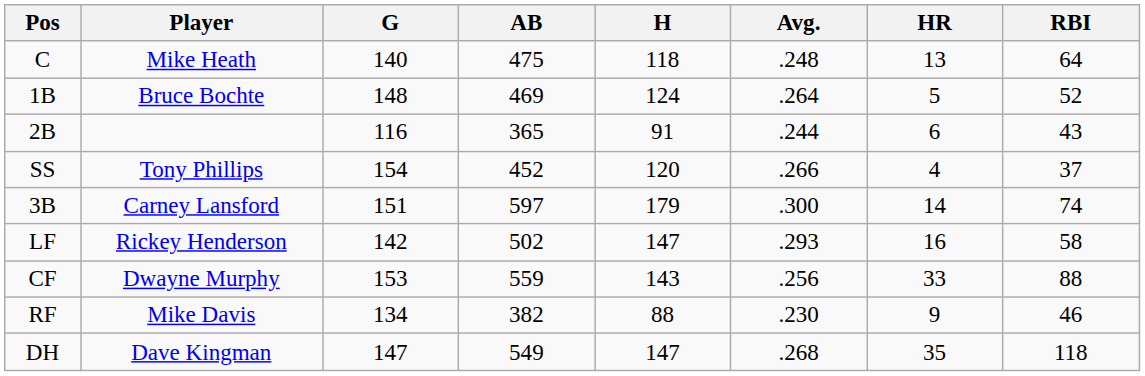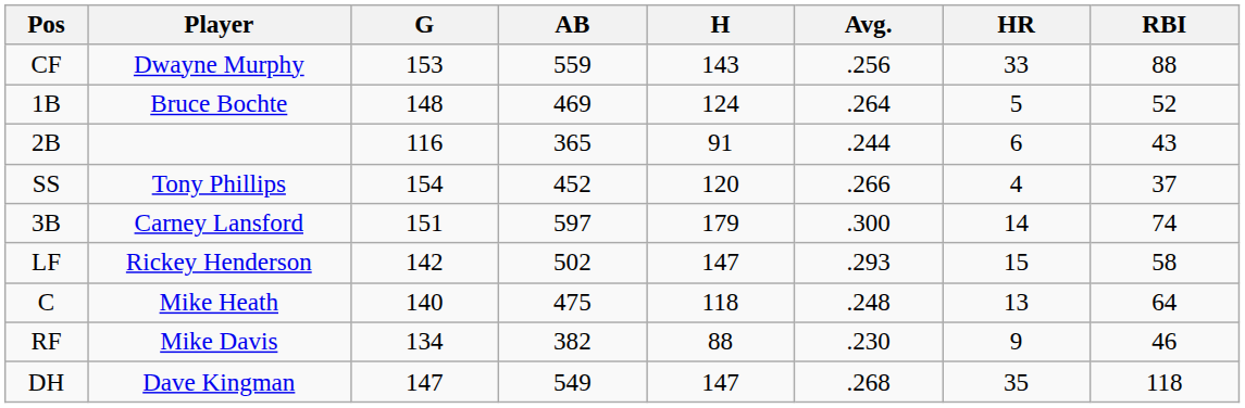 <table class="wikitable sortable">
 <tr>
 <th bgcolor="#DDDDFF" width="5%">Pos</th>
 <th bgcolor="#DDDDFF" width="16%">Player</th>
 <th bgcolor="#DDDDFF" width="9%">G</th>
 <th bgcolor="#DDDDFF" width="9%">AB</th>
 <th bgcolor="#DDDDFF" width="9%">H</th>
 <th bgcolor="#DDDDFF" width="9%">Avg.</th>
 <th bgcolor="#DDDDFF" width="9%">HR</th>
 <th bgcolor="#DDDDFF" width="9%">RBI</th>
 </tr>
-<tr align="center">
-<td>C</td>
-<td><a href='#'>Mike Heath</a></td>
-<td>140</td>
-<td>475</td>
-<td>118</td>
-<td>.248</td>
-<td>13</td>
-<td>64</td>
+<tr align=center>
+<td>CF</td>
+<td><a href='#'>Dwayne Murphy</a></td>
+<td>153</td>
+<td>559</td>
+<td>143</td>
+<td>.256</td>
+<td>33</td>
+<td>88</td>
 </tr>
 <tr align=center>
 <td>1B</td>
 <td><a href='#'>Bruce Bochte</a></td>
 <td>148</td>
 <td>469</td>
 <td>124</td>
 <td>.264</td>
 <td>5</td>
 <td>52</td>
 </tr>
 <tr align=center>
 <td>2B</td>
 <td></td>
 <td>116</td>
 <td>365</td>
 <td>91</td>
 <td>.244</td>
 <td>6</td>
 <td>43</td>
 </tr>
 <tr align="center">
 <td>SS</td>
 <td><a href='#'>Tony Phillips</a></td>
 <td>154</td>
 <td>452</td>
 <td>120</td>
 <td>.266</td>
 <td>4</td>
 <td>37</td>
 </tr>
 <tr align=center>
 <td>3B</td>
 <td><a href='#'>Carney Lansford</a></td>
 <td>151</td>
 <td>597</td>
 <td>179</td>
 <td>.300</td>
 <td>14</td>
 <td>74</td>
 </tr>
 <tr align=center>
 <td>LF</td>
 <td><a href='#'>Rickey Henderson</a></td>
 <td>142</td>
 <td>502</td>
 <td>147</td>
 <td>.293</td>
-<td>16</td>
+<td>15</td>
 <td>58</td>
 </tr>
-<tr align=center>
-<td>CF</td>
-<td><a href='#'>Dwayne Murphy</a></td>
-<td>153</td>
-<td>559</td>
-<td>143</td>
-<td>.256</td>
-<td>33</td>
-<td>88</td>
+<tr align="center">
+<td>C</td>
+<td><a href='#'>Mike Heath</a></td>
+<td>140</td>
+<td>475</td>
+<td>118</td>
+<td>.248</td>
+<td>13</td>
+<td>64</td>
 </tr>
 <tr align=center>
 <td>RF</td>
 <td><a href='#'>Mike Davis</a></td>
 <td>134</td>
 <td>382</td>
 <td>88</td>
 <td>.230</td>
 <td>9</td>
 <td>46</td>
 </tr>
 <tr align=center>
 <td>DH</td>
 <td><a href='#'>Dave Kingman</a></td>
 <td>147</td>
 <td>549</td>
 <td>147</td>
 <td>.268</td>
 <td>35</td>
 <td>118</td>
 </tr>
 </table>
